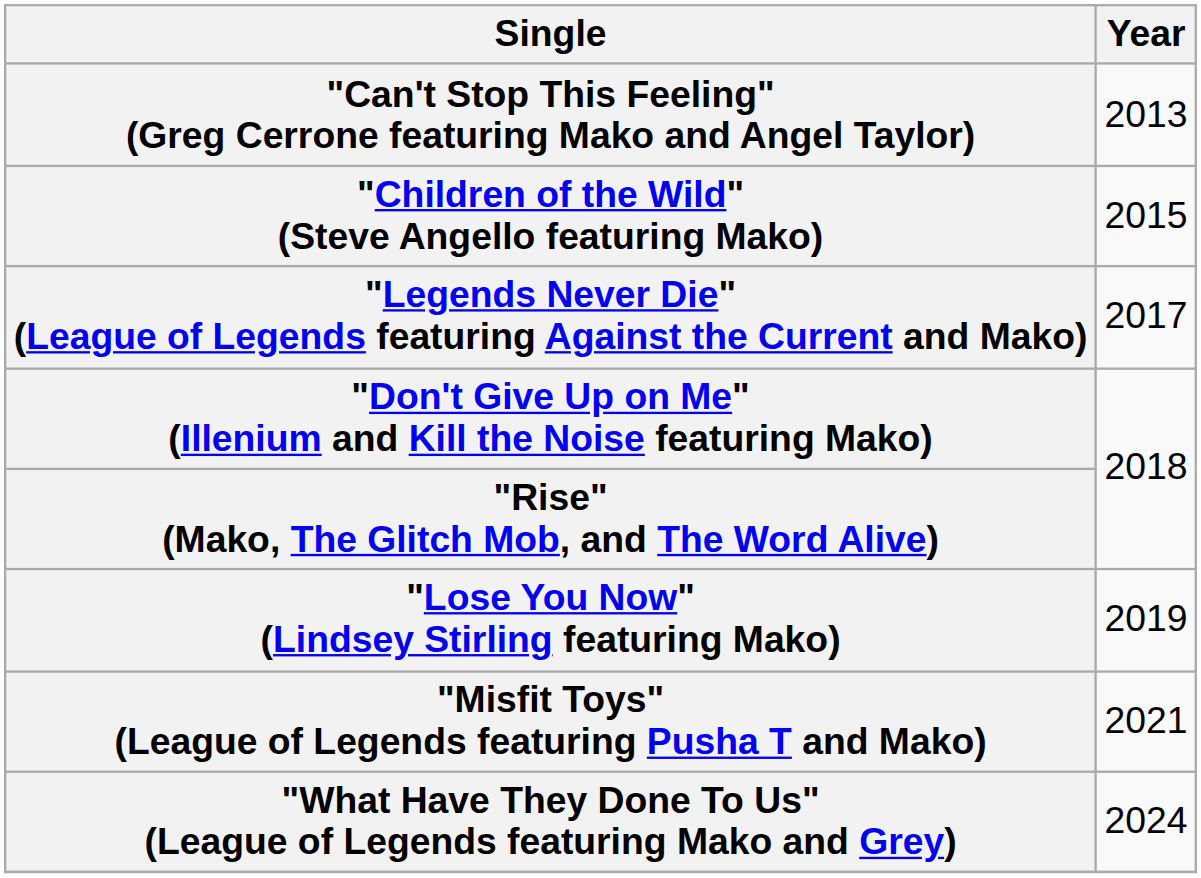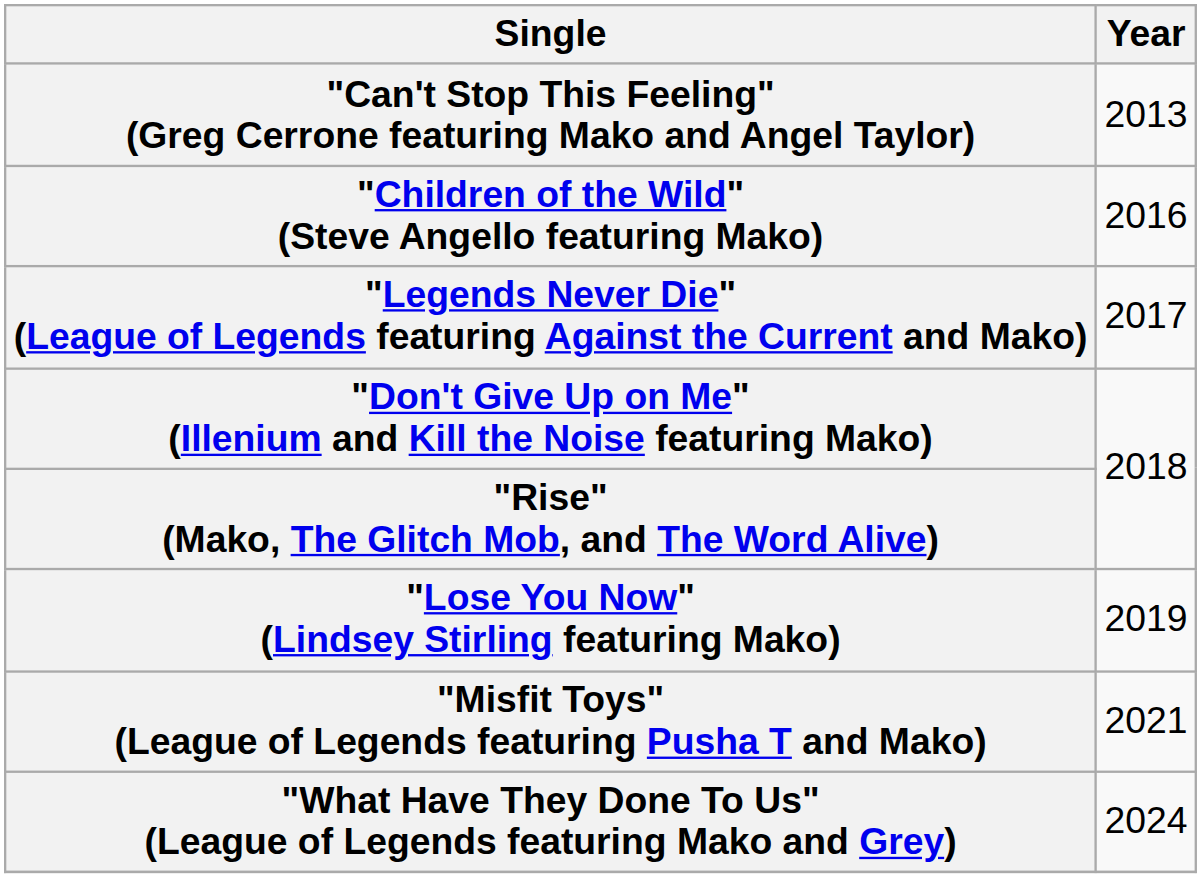 <table class="wikitable plainrowheaders" style="text-align:center;">
 <tr>
 <th scope="col">Single</th>
 <th scope="col">Year</th>
 </tr>
 <tr>
 <th scope="row">"Can't Stop This Feeling" <br><span>(Greg Cerrone featuring Mako and Angel Taylor)</span></th>
 <td>2013</td>
 </tr>
 <tr>
 <th scope="row">"<a href='#'>Children of the Wild</a>" <br><span>(Steve Angello featuring Mako)</span></th>
-<td>2015</td>
+<td>2016</td>
 </tr>
 <tr>
 <th scope="row">"<a href='#'>Legends Never Die</a>" <br><span>(<a href='#'>League of Legends</a> featuring <a href='#'>Against the Current</a> and Mako)</span></th>
 <td>2017</td>
 </tr>
 <tr>
 <th scope="row">"<a href='#'>Don't Give Up on Me</a>"<br><span>(<a href='#'>Illenium</a> and <a href='#'>Kill the Noise</a> featuring Mako)</span></th>
 <td rowspan="2">2018</td>
 </tr>
 <tr>
 <th scope="row">"Rise" <br><span>(Mako, <a href='#'>The Glitch Mob</a>, and <a href='#'>The Word Alive</a>)</span></th>
 </tr>
 <tr>
 <th scope="row">"<a href='#'>Lose You Now</a>" <br><span>(<a href='#'>Lindsey Stirling</a> featuring Mako)</span></th>
 <td>2019</td>
 </tr>
 <tr>
 <th scope="row">"Misfit Toys" <br><span>(League of Legends featuring <a href='#'>Pusha T</a> and Mako)</span></th>
 <td>2021</td>
 </tr>
 <tr>
 <th scope="row">"What Have They Done To Us" <br><span>(League of Legends featuring Mako and <a href='#'>Grey</a>)</span></th>
 <td>2024</td>
 </tr>
 <tr>
 </tr>
 </table>
